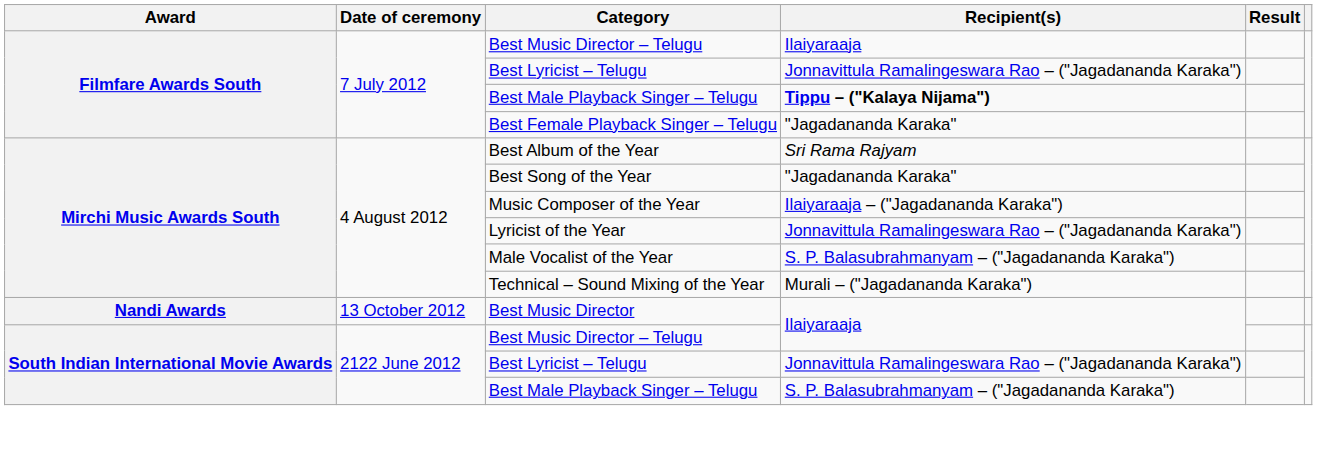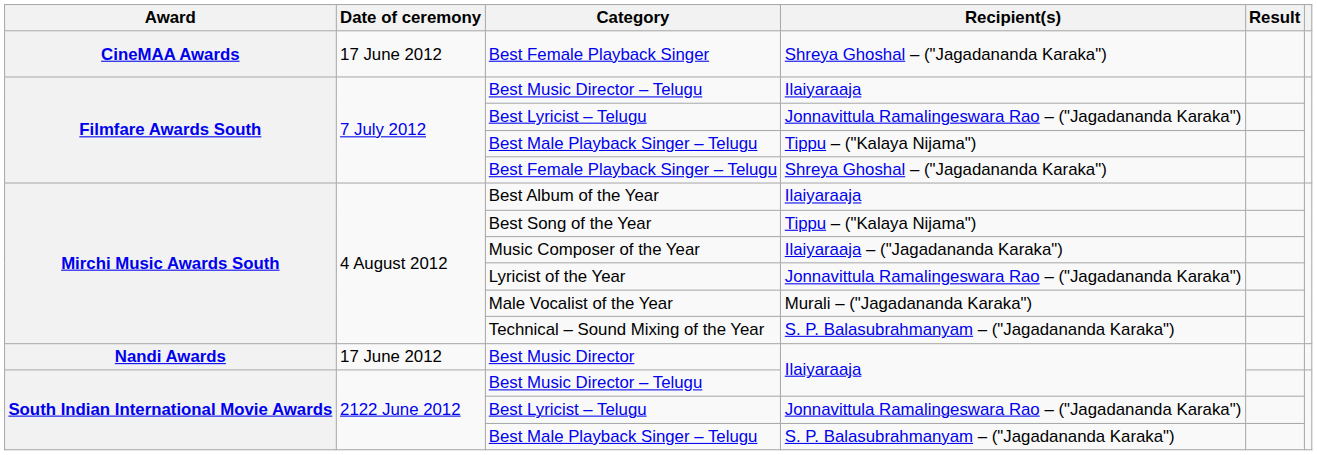 <table class="wikitable plainrowheaders sortable">
 <tr>
 <th scope="col">Award</th>
 <th scope="col">Date of ceremony</th>
 <th scope="col">Category</th>
 <th scope="col">Recipient(s)</th>
 <th scope="col" class="unsortable">Result</th>
 <th scope="col" class="unsortable"></th>
+</tr>
+<tr>
+<th scope="row"><a href='#'>CineMAA Awards</a></th>
+<td>17 June 2012</td>
+<td><a href='#'>Best Female Playback Singer</a></td>
+<td><a href='#'>Shreya Ghoshal</a> – ("Jagadananda Karaka")</td>
+<td></td>
+<td style="text-align:center;"><br><br></td>
 </tr>
 <tr>
 <th rowspan="4" scope="row"><a href='#'>Filmfare Awards South</a></th>
 <td rowspan="4"><a href='#'>7 July 2012</a></td>
 <td><a href='#'>Best Music Director – Telugu</a></td>
 <td><a href='#'>Ilaiyaraaja</a></td>
 <td></td>
 <td rowspan="4" style="text-align:center;"><br><br></td>
 </tr>
 <tr>
 <td><a href='#'>Best Lyricist – Telugu</a></td>
 <td><a href='#'>Jonnavittula Ramalingeswara Rao</a> – ("Jagadananda Karaka")</td>
 <td></td>
 </tr>
 <tr>
 <td><a href='#'>Best Male Playback Singer – Telugu</a></td>
-<td><strong><a href='#'>Tippu</a> – ("Kalaya Nijama")</strong></td>
+<td><a href='#'>Tippu</a> – ("Kalaya Nijama")</td>
 <td></td>
 </tr>
 <tr>
 <td><a href='#'>Best Female Playback Singer – Telugu</a></td>
-<td>"Jagadananda Karaka"</td>
+<td><a href='#'>Shreya Ghoshal</a> – ("Jagadananda Karaka")</td>
 <td></td>
 </tr>
 <tr>
 <th rowspan="6" scope="row"><a href='#'>Mirchi Music Awards South</a></th>
 <td rowspan="6">4 August 2012</td>
 <td>Best Album of the Year</td>
-<td><em>Sri Rama Rajyam</em></td>
+<td><a href='#'>Ilaiyaraaja</a></td>
 <td></td>
 <td rowspan="6" style="text-align:center;"><br></td>
 </tr>
 <tr>
 <td>Best Song of the Year</td>
-<td>"Jagadananda Karaka"</td>
+<td><a href='#'>Tippu</a> – ("Kalaya Nijama")</td>
 <td></td>
 </tr>
 <tr>
 <td>Music Composer of the Year</td>
 <td><a href='#'>Ilaiyaraaja</a> – ("Jagadananda Karaka")</td>
 <td></td>
 </tr>
 <tr>
 <td>Lyricist of the Year</td>
 <td><a href='#'>Jonnavittula Ramalingeswara Rao</a> – ("Jagadananda Karaka")</td>
 <td></td>
 </tr>
 <tr>
 <td>Male Vocalist of the Year</td>
+<td>Murali – ("Jagadananda Karaka")</td>
+<td></td>
+</tr>
+<tr>
+<td>Technical – Sound Mixing of the Year</td>
 <td><a href='#'>S. P. Balasubrahmanyam</a> – ("Jagadananda Karaka")</td>
 <td></td>
 </tr>
 <tr>
-<td>Technical – Sound Mixing of the Year</td>
-<td>Murali – ("Jagadananda Karaka")</td>
-<td></td>
-</tr>
-<tr>
 <th scope="row"><a href='#'>Nandi Awards</a></th>
-<td><a href='#'>13 October 2012</a></td>
+<td>17 June 2012</td>
 <td><a href='#'>Best Music Director</a></td>
 <td rowspan="2"><a href='#'>Ilaiyaraaja</a></td>
 <td></td>
 <td style="text-align:center;"><br></td>
 </tr>
 <tr>
 <th rowspan="3" scope="row"><a href='#'>South Indian International Movie Awards</a></th>
 <td rowspan="3"><a href='#'>2122 June 2012</a></td>
 <td><a href='#'>Best Music Director – Telugu</a></td>
 <td></td>
 <td rowspan="3" style="text-align:center;"><br><br><br></td>
 </tr>
 <tr>
 <td><a href='#'>Best Lyricist – Telugu</a></td>
 <td><a href='#'>Jonnavittula Ramalingeswara Rao</a> – ("Jagadananda Karaka")</td>
 <td></td>
 </tr>
 <tr>
 <td><a href='#'>Best Male Playback Singer – Telugu</a></td>
 <td><a href='#'>S. P. Balasubrahmanyam</a> – ("Jagadananda Karaka")</td>
 <td></td>
 </tr>
 </table>
